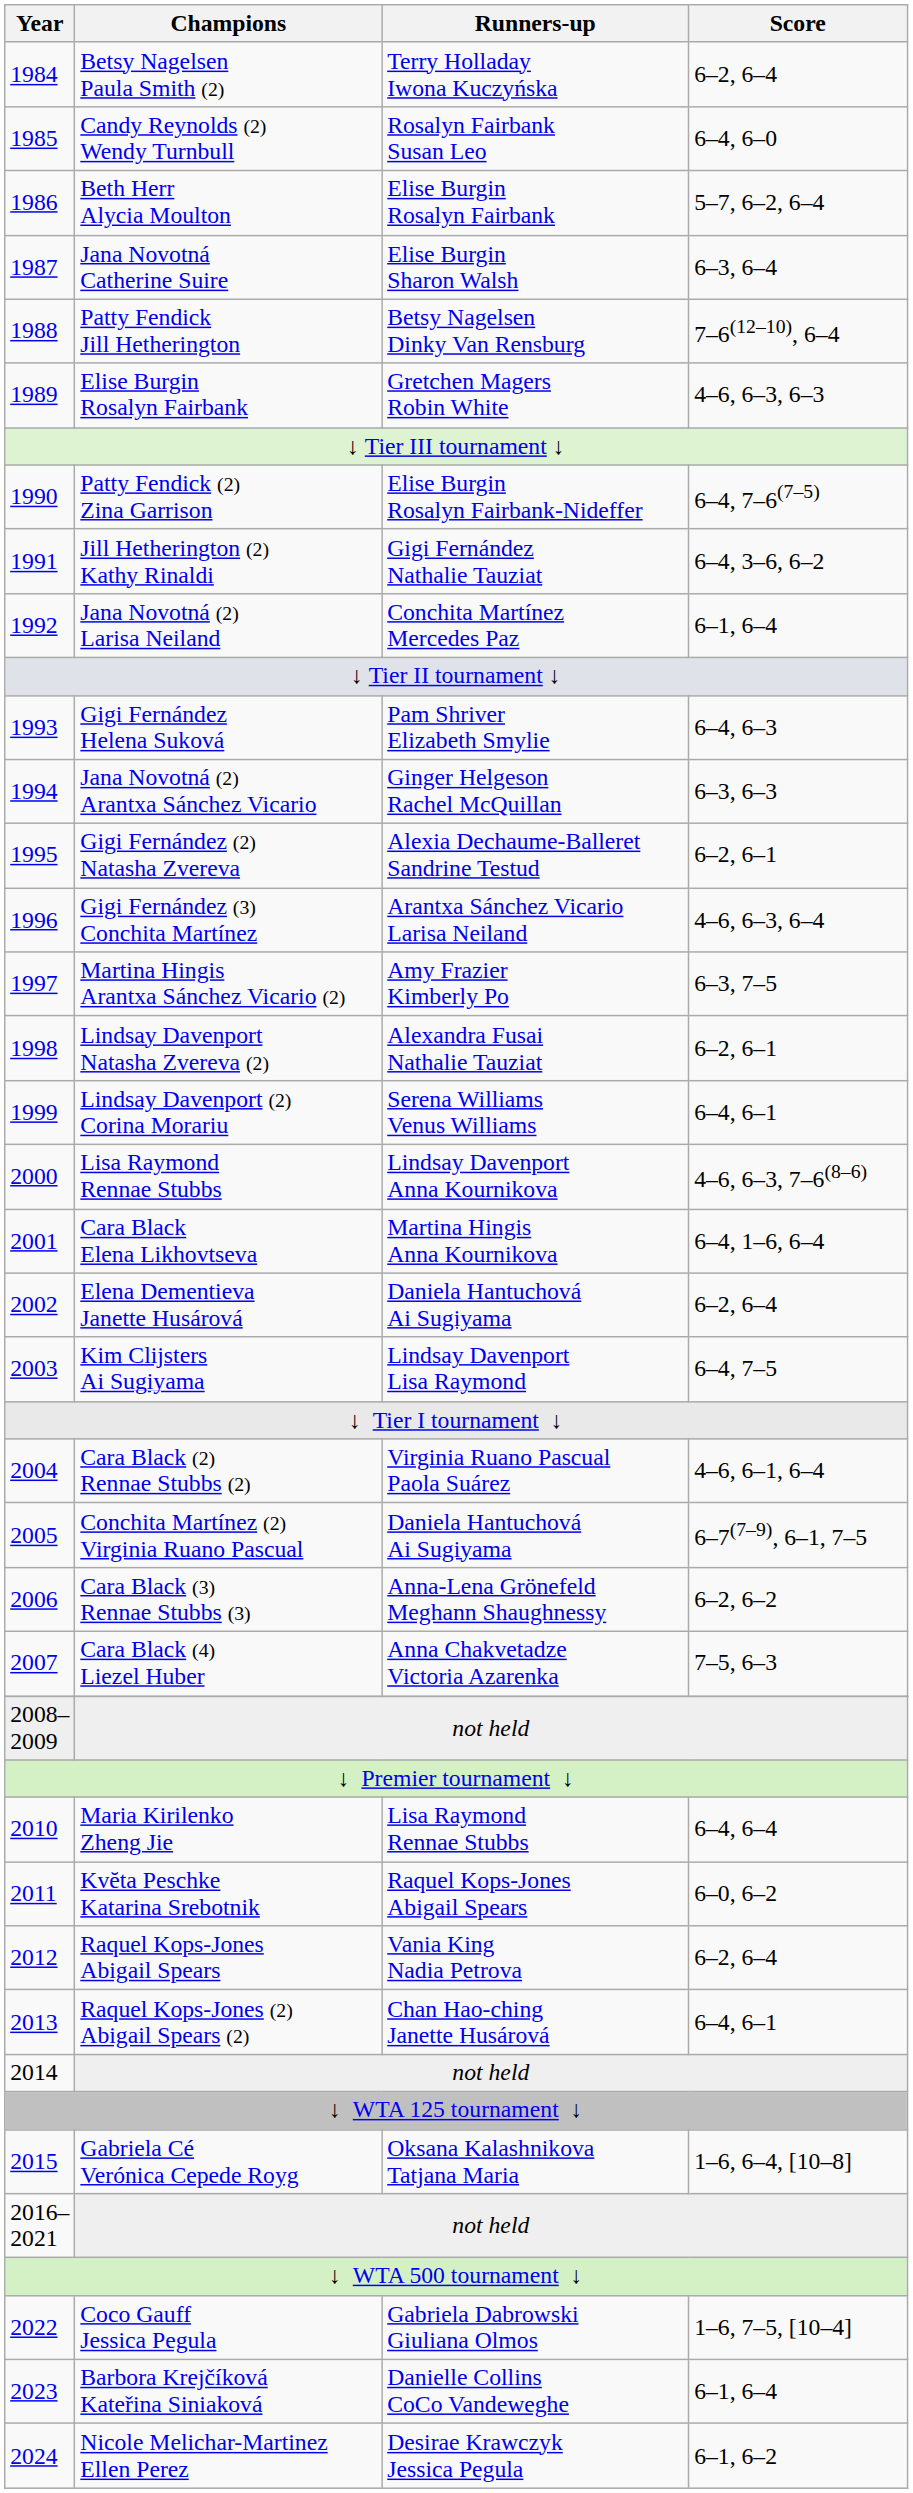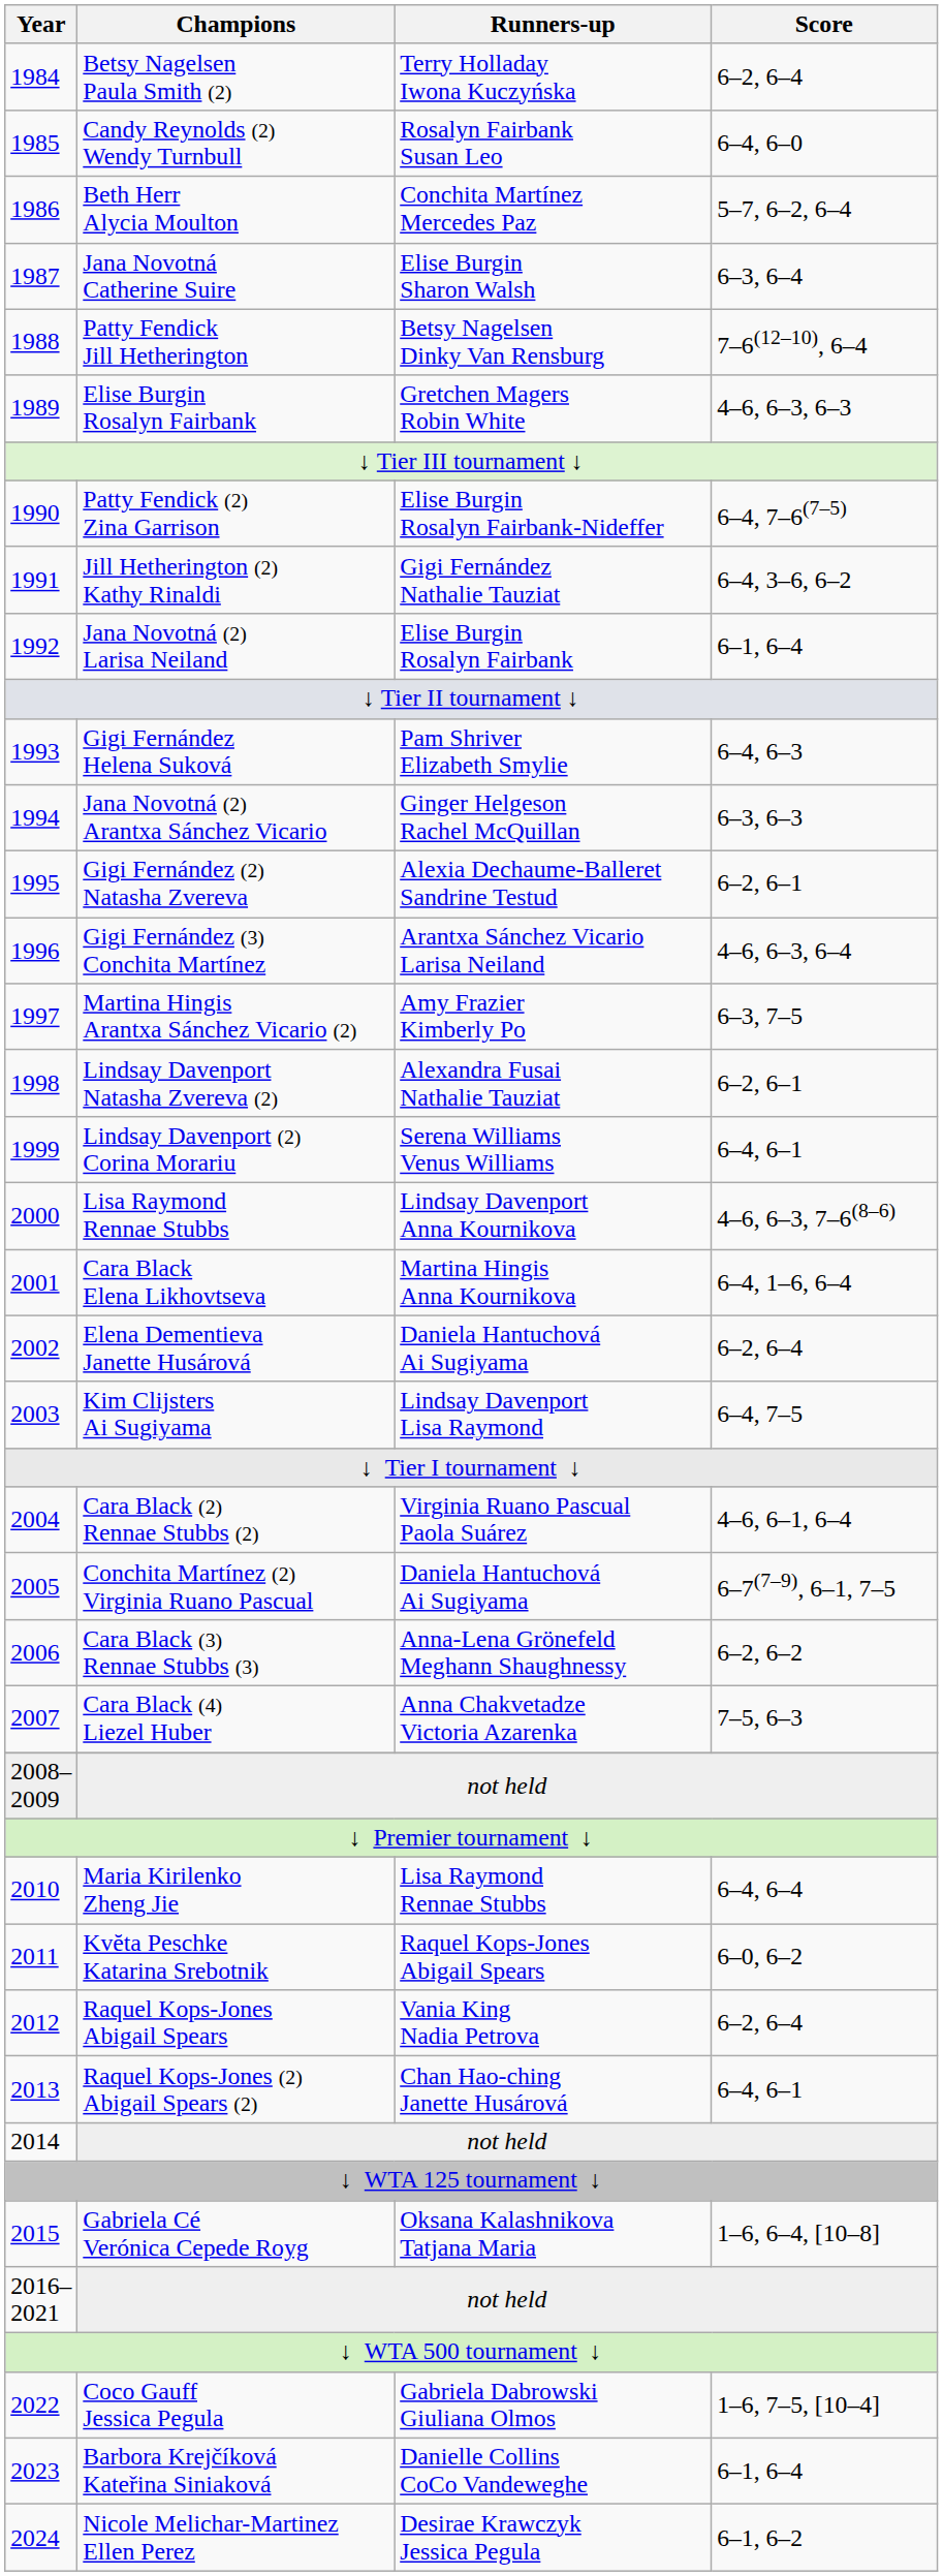 <table class="wikitable">
 <tr>
 <th style="width:40px">Year</th>
 <th style="width:200px">Champions</th>
 <th style="width:200px">Runners-up</th>
 <th style="width:140px" class="unsortable">Score</th>
 </tr>
 <tr>
 <td><a href='#'>1984</a></td>
 <td> <a href='#'>Betsy Nagelsen</a> <br>  <a href='#'>Paula Smith</a> <small>(2)</small></td>
 <td> <a href='#'>Terry Holladay</a> <br>  <a href='#'>Iwona Kuczyńska</a></td>
 <td>6–2, 6–4</td>
 </tr>
 <tr>
 <td><a href='#'>1985</a></td>
 <td> <a href='#'>Candy Reynolds</a> <small>(2)</small><br>  <a href='#'>Wendy Turnbull</a></td>
 <td> <a href='#'>Rosalyn Fairbank</a> <br>  <a href='#'>Susan Leo</a></td>
 <td>6–4, 6–0</td>
 </tr>
 <tr>
 <td><a href='#'>1986</a></td>
 <td> <a href='#'>Beth Herr</a> <br>  <a href='#'>Alycia Moulton</a></td>
-<td> <a href='#'>Elise Burgin</a> <br>  <a href='#'>Rosalyn Fairbank</a></td>
+<td> <a href='#'>Conchita Martínez</a> <br>  <a href='#'>Mercedes Paz</a></td>
 <td>5–7, 6–2, 6–4</td>
 </tr>
 <tr>
 <td><a href='#'>1987</a></td>
 <td> <a href='#'>Jana Novotná</a> <br>  <a href='#'>Catherine Suire</a></td>
 <td> <a href='#'>Elise Burgin</a> <br>  <a href='#'>Sharon Walsh</a></td>
 <td>6–3, 6–4</td>
 </tr>
 <tr>
 <td><a href='#'>1988</a></td>
 <td> <a href='#'>Patty Fendick</a> <br>  <a href='#'>Jill Hetherington</a></td>
 <td> <a href='#'>Betsy Nagelsen</a> <br>  <a href='#'>Dinky Van Rensburg</a></td>
 <td>7–6<sup>(12–10)</sup>, 6–4</td>
 </tr>
 <tr>
 <td><a href='#'>1989</a></td>
 <td> <a href='#'>Elise Burgin</a> <br>  <a href='#'>Rosalyn Fairbank</a></td>
 <td> <a href='#'>Gretchen Magers</a> <br>  <a href='#'>Robin White</a></td>
 <td>4–6, 6–3, 6–3</td>
 </tr>
 <tr>
 <td colspan="4" align="center" bgcolor=#DDF3D1>↓ <a href='#'>Tier III tournament</a> ↓</td>
 </tr>
 <tr>
 <td><a href='#'>1990</a></td>
 <td> <a href='#'>Patty Fendick</a> <small>(2)</small><br>  <a href='#'>Zina Garrison</a></td>
 <td> <a href='#'>Elise Burgin</a> <br>  <a href='#'>Rosalyn Fairbank-Nideffer</a></td>
 <td>6–4, 7–6<sup>(7–5)</sup></td>
 </tr>
 <tr>
 <td><a href='#'>1991</a></td>
 <td> <a href='#'>Jill Hetherington</a> <small>(2)</small><br>  <a href='#'>Kathy Rinaldi</a></td>
 <td> <a href='#'>Gigi Fernández</a> <br>  <a href='#'>Nathalie Tauziat</a></td>
 <td>6–4, 3–6, 6–2</td>
 </tr>
 <tr>
 <td><a href='#'>1992</a></td>
 <td> <a href='#'>Jana Novotná</a> <small>(2)</small><br>  <a href='#'>Larisa Neiland</a></td>
-<td> <a href='#'>Conchita Martínez</a> <br>  <a href='#'>Mercedes Paz</a></td>
+<td> <a href='#'>Elise Burgin</a> <br>  <a href='#'>Rosalyn Fairbank</a></td>
 <td>6–1, 6–4</td>
 </tr>
 <tr>
 <td colspan="4" align="center" bgcolor=#dfe2e9>↓ <a href='#'>Tier II tournament</a> ↓</td>
 </tr>
 <tr>
 <td><a href='#'>1993</a></td>
 <td> <a href='#'>Gigi Fernández</a> <br>  <a href='#'>Helena Suková</a></td>
 <td> <a href='#'>Pam Shriver</a> <br>  <a href='#'>Elizabeth Smylie</a></td>
 <td>6–4, 6–3</td>
 </tr>
 <tr>
 <td><a href='#'>1994</a></td>
 <td> <a href='#'>Jana Novotná</a> <small>(2)</small><br>  <a href='#'>Arantxa Sánchez Vicario</a></td>
 <td> <a href='#'>Ginger Helgeson</a> <br>  <a href='#'>Rachel McQuillan</a></td>
 <td>6–3, 6–3</td>
 </tr>
 <tr>
 <td><a href='#'>1995</a></td>
 <td> <a href='#'>Gigi Fernández</a> <small>(2)</small><br>  <a href='#'>Natasha Zvereva</a></td>
 <td> <a href='#'>Alexia Dechaume-Balleret</a> <br>  <a href='#'>Sandrine Testud</a></td>
 <td>6–2, 6–1</td>
 </tr>
 <tr>
 <td><a href='#'>1996</a></td>
 <td> <a href='#'>Gigi Fernández</a> <small>(3)</small><br>  <a href='#'>Conchita Martínez</a></td>
 <td> <a href='#'>Arantxa Sánchez Vicario</a> <br>  <a href='#'>Larisa Neiland</a></td>
 <td>4–6, 6–3, 6–4</td>
 </tr>
 <tr>
 <td><a href='#'>1997</a></td>
 <td> <a href='#'>Martina Hingis</a> <br>  <a href='#'>Arantxa Sánchez Vicario</a> <small>(2)</small></td>
 <td> <a href='#'>Amy Frazier</a> <br>  <a href='#'>Kimberly Po</a></td>
 <td>6–3, 7–5</td>
 </tr>
 <tr>
 <td><a href='#'>1998</a></td>
 <td> <a href='#'>Lindsay Davenport</a> <br>  <a href='#'>Natasha Zvereva</a> <small>(2)</small></td>
 <td> <a href='#'>Alexandra Fusai</a> <br>  <a href='#'>Nathalie Tauziat</a></td>
 <td>6–2, 6–1</td>
 </tr>
 <tr>
 <td><a href='#'>1999</a></td>
 <td> <a href='#'>Lindsay Davenport</a> <small>(2)</small><br>  <a href='#'>Corina Morariu</a></td>
 <td> <a href='#'>Serena Williams</a> <br>  <a href='#'>Venus Williams</a></td>
 <td>6–4, 6–1</td>
 </tr>
 <tr>
 <td><a href='#'>2000</a></td>
 <td> <a href='#'>Lisa Raymond</a> <br>  <a href='#'>Rennae Stubbs</a></td>
 <td> <a href='#'>Lindsay Davenport</a> <br>  <a href='#'>Anna Kournikova</a></td>
 <td>4–6, 6–3, 7–6<sup>(8–6)</sup></td>
 </tr>
 <tr>
 <td><a href='#'>2001</a></td>
 <td> <a href='#'>Cara Black</a> <br>  <a href='#'>Elena Likhovtseva</a></td>
 <td> <a href='#'>Martina Hingis</a> <br>  <a href='#'>Anna Kournikova</a></td>
 <td>6–4, 1–6, 6–4</td>
 </tr>
 <tr>
 <td><a href='#'>2002</a></td>
 <td> <a href='#'>Elena Dementieva</a> <br>  <a href='#'>Janette Husárová</a></td>
 <td> <a href='#'>Daniela Hantuchová</a> <br>  <a href='#'>Ai Sugiyama</a></td>
 <td>6–2, 6–4</td>
 </tr>
 <tr>
 <td><a href='#'>2003</a></td>
 <td> <a href='#'>Kim Clijsters</a> <br>  <a href='#'>Ai Sugiyama</a></td>
 <td> <a href='#'>Lindsay Davenport</a> <br>  <a href='#'>Lisa Raymond</a></td>
 <td>6–4, 7–5</td>
 </tr>
 <tr>
 <td colspan="5" align="center" bgcolor=#e9e9e9>↓  <a href='#'>Tier I tournament</a>  ↓</td>
 </tr>
 <tr>
 <td><a href='#'>2004</a></td>
 <td> <a href='#'>Cara Black</a> <small>(2)</small><br>  <a href='#'>Rennae Stubbs</a> <small>(2)</small></td>
 <td> <a href='#'>Virginia Ruano Pascual</a> <br>  <a href='#'>Paola Suárez</a></td>
 <td>4–6, 6–1, 6–4</td>
 </tr>
 <tr>
 <td><a href='#'>2005</a></td>
 <td> <a href='#'>Conchita Martínez</a> <small>(2)</small><br>  <a href='#'>Virginia Ruano Pascual</a></td>
 <td> <a href='#'>Daniela Hantuchová</a> <br>  <a href='#'>Ai Sugiyama</a></td>
 <td>6–7<sup>(7–9)</sup>, 6–1, 7–5</td>
 </tr>
 <tr>
 <td><a href='#'>2006</a></td>
 <td> <a href='#'>Cara Black</a> <small>(3)</small><br>  <a href='#'>Rennae Stubbs</a> <small>(3)</small></td>
 <td> <a href='#'>Anna-Lena Grönefeld</a> <br>  <a href='#'>Meghann Shaughnessy</a></td>
 <td>6–2, 6–2</td>
 </tr>
 <tr>
 <td><a href='#'>2007</a></td>
 <td> <a href='#'>Cara Black</a> <small>(4)</small><br>  <a href='#'>Liezel Huber</a></td>
 <td> <a href='#'>Anna Chakvetadze</a> <br>  <a href='#'>Victoria Azarenka</a></td>
 <td>7–5, 6–3</td>
 </tr>
 <tr>
 </tr>
 <tr bgcolor="#efefef">
 <td>2008–2009</td>
 <td rowspan="1" colspan="3" align="center"><em>not held</em></td>
 </tr>
 <tr>
 <td colspan="5" align="center" bgcolor=#d4f1c5>↓  <a href='#'>Premier tournament</a>  ↓</td>
 </tr>
 <tr>
 <td><a href='#'>2010</a></td>
 <td> <a href='#'>Maria Kirilenko</a> <br>  <a href='#'>Zheng Jie</a></td>
 <td> <a href='#'>Lisa Raymond</a> <br>  <a href='#'>Rennae Stubbs</a></td>
 <td>6–4, 6–4</td>
 </tr>
 <tr>
 <td><a href='#'>2011</a></td>
 <td> <a href='#'>Kvĕta Peschke</a> <br>  <a href='#'>Katarina Srebotnik</a></td>
 <td> <a href='#'>Raquel Kops-Jones</a> <br> <a href='#'>Abigail Spears</a></td>
 <td>6–0, 6–2</td>
 </tr>
 <tr>
 <td><a href='#'>2012</a></td>
 <td> <a href='#'>Raquel Kops-Jones</a> <br> <a href='#'>Abigail Spears</a></td>
 <td> <a href='#'>Vania King</a> <br> <a href='#'>Nadia Petrova</a></td>
 <td>6–2, 6–4</td>
 </tr>
 <tr>
 <td><a href='#'>2013</a></td>
 <td> <a href='#'>Raquel Kops-Jones</a> <small>(2)</small><br> <a href='#'>Abigail Spears</a> <small>(2)</small></td>
 <td> <a href='#'>Chan Hao-ching</a> <br> <a href='#'>Janette Husárová</a></td>
 <td>6–4, 6–1</td>
 </tr>
 <tr>
 <td>2014</td>
 <td colspan=3 align=center style="background:#efefef"><em>not held</em></td>
 </tr>
 <tr>
 <td colspan="5" align="center" bgcolor=silver>↓  <a href='#'>WTA 125 tournament</a>  ↓</td>
 </tr>
 <tr>
 <td><a href='#'>2015</a></td>
 <td> <a href='#'>Gabriela Cé</a> <br>  <a href='#'>Verónica Cepede Royg</a></td>
 <td> <a href='#'>Oksana Kalashnikova</a> <br>  <a href='#'>Tatjana Maria</a></td>
 <td>1–6, 6–4, [10–8]</td>
 </tr>
 <tr>
 <td>2016–2021</td>
 <td colspan=3 align=center style="background:#efefef"><em>not held</em></td>
 </tr>
 <tr>
 <td colspan="5" align="center" bgcolor=#d4f1c5>↓  <a href='#'>WTA 500 tournament</a>  ↓</td>
 </tr>
 <tr>
 <td><a href='#'>2022</a></td>
 <td> <a href='#'>Coco Gauff</a> <br>  <a href='#'>Jessica Pegula</a></td>
 <td> <a href='#'>Gabriela Dabrowski</a> <br>  <a href='#'>Giuliana Olmos</a></td>
 <td>1–6, 7–5, [10–4]</td>
 </tr>
 <tr>
 <td><a href='#'>2023</a></td>
 <td> <a href='#'>Barbora Krejčíková</a> <br>  <a href='#'>Kateřina Siniaková</a></td>
 <td> <a href='#'>Danielle Collins</a> <br>  <a href='#'>CoCo Vandeweghe</a></td>
 <td>6–1, 6–4</td>
 </tr>
 <tr>
 <td><a href='#'>2024</a></td>
 <td> <a href='#'>Nicole Melichar-Martinez</a> <br>  <a href='#'>Ellen Perez</a></td>
 <td> <a href='#'>Desirae Krawczyk</a> <br>  <a href='#'>Jessica Pegula</a></td>
 <td>6–1, 6–2</td>
 </tr>
 </table>
